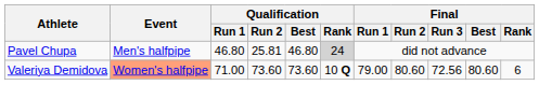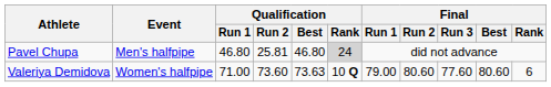 <table class="wikitable" style="font-size:90%">
 <tr>
 <th rowspan="2">Athlete</th>
 <th rowspan="2">Event</th>
 <th colspan="4">Qualification</th>
 <th colspan="5">Final</th>
 </tr>
 <tr style="font-size:95%">
 <th>Run 1</th>
 <th>Run 2</th>
 <th>Best</th>
 <th>Rank</th>
 <th>Run 1</th>
 <th>Run 2</th>
 <th>Run 3</th>
 <th>Best</th>
 <th>Rank</th>
 </tr>
 <tr align=center>
 <td align=left><a href='#'>Pavel Chupa</a></td>
 <td align="left"><a href='#'>Men's halfpipe</a></td>
 <td>46.80</td>
 <td>25.81</td>
 <td>46.80</td>
 <td style="background: lightgrey;">24</td>
 <td colspan=5>did not advance</td>
 </tr>
 <tr align=center>
 <td align=left><a href='#'>Valeriya Demidova</a></td>
-<td align="left" style="background: lightsalmon;"><a href='#'>Women's halfpipe</a></td>
+<td align="left"><a href='#'>Women's halfpipe</a></td>
 <td>71.00</td>
 <td>73.60</td>
-<td>73.60</td>
+<td>73.63</td>
 <td>10 <strong>Q</strong></td>
 <td>79.00</td>
 <td>80.60</td>
-<td>72.56</td>
+<td>77.60</td>
 <td>80.60</td>
 <td>6</td>
 </tr>
 </table>
